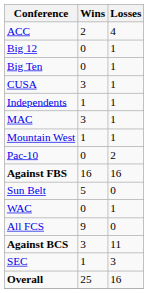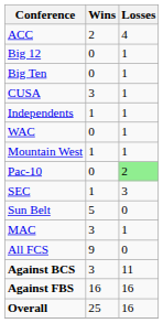 <table class="wikitable">
 <tr>
 <th>Conference</th>
 <th>Wins</th>
 <th>Losses</th>
 </tr>
 <tr>
 <td><a href='#'>ACC</a></td>
 <td>2</td>
 <td>4</td>
 </tr>
 <tr>
 <td><a href='#'>Big 12</a></td>
 <td>0</td>
 <td>1</td>
 </tr>
 <tr>
 <td><a href='#'>Big Ten</a></td>
 <td>0</td>
 <td>1</td>
 </tr>
 <tr>
 <td><a href='#'>CUSA</a></td>
 <td>3</td>
 <td>1</td>
 </tr>
 <tr>
 <td><a href='#'>Independents</a></td>
 <td>1</td>
 <td>1</td>
 </tr>
 <tr>
-<td><a href='#'>MAC</a></td>
-<td>3</td>
+<td><a href='#'>WAC</a></td>
+<td>0</td>
 <td>1</td>
 </tr>
 <tr>
 <td><a href='#'>Mountain West</a></td>
 <td>1</td>
 <td>1</td>
 </tr>
 <tr>
 <td><a href='#'>Pac-10</a></td>
 <td>0</td>
-<td>2</td>
+<td style="background: lightgreen;">2</td>
 </tr>
 <tr>
-<td><strong>Against FBS</strong></td>
-<td>16</td>
-<td>16</td>
+<td><a href='#'>SEC</a></td>
+<td>1</td>
+<td>3</td>
 </tr>
 <tr>
 <td><a href='#'>Sun Belt</a></td>
 <td>5</td>
 <td>0</td>
 </tr>
 <tr>
-<td><a href='#'>WAC</a></td>
-<td>0</td>
+<td><a href='#'>MAC</a></td>
+<td>3</td>
 <td>1</td>
 </tr>
 <tr>
 <td><a href='#'>All FCS</a></td>
 <td>9</td>
 <td>0</td>
 </tr>
 <tr>
 <td><strong>Against BCS</strong></td>
 <td>3</td>
 <td>11</td>
 </tr>
 <tr>
-<td><a href='#'>SEC</a></td>
-<td>1</td>
-<td>3</td>
+<td><strong>Against FBS</strong></td>
+<td>16</td>
+<td>16</td>
 </tr>
 <tr>
 <td><strong>Overall</strong></td>
 <td>25</td>
 <td>16</td>
 </tr>
 <tr>
 </tr>
 </table>
